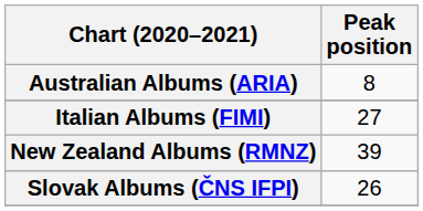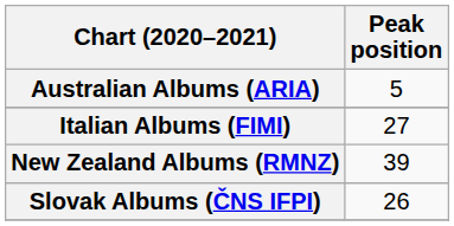 <table class="wikitable sortable plainrowheaders" style="text-align:center">
 <tr>
 <th scope="col">Chart (2020–2021)</th>
 <th scope="col">Peak<br>position</th>
 </tr>
 <tr>
 <th scope="row">Australian Albums (<a href='#'>ARIA</a>)</th>
-<td>8</td>
+<td>5</td>
 </tr>
 <tr>
 </tr>
 <tr>
 </tr>
 <tr>
 </tr>
 <tr>
 </tr>
 <tr>
 </tr>
 <tr>
 </tr>
 <tr>
 </tr>
 <tr>
 </tr>
 <tr>
 <th scope="row">Italian Albums (<a href='#'>FIMI</a>)</th>
 <td>27</td>
 </tr>
 <tr>
 <th scope="row">New Zealand Albums (<a href='#'>RMNZ</a>)</th>
 <td>39</td>
 </tr>
 <tr>
 </tr>
 <tr>
 </tr>
 <tr>
 </tr>
 <tr>
 <th scope="row">Slovak Albums (<a href='#'>ČNS IFPI</a>)</th>
 <td>26</td>
 </tr>
 <tr>
 </tr>
 <tr>
 </tr>
 <tr>
 </tr>
 </table>
